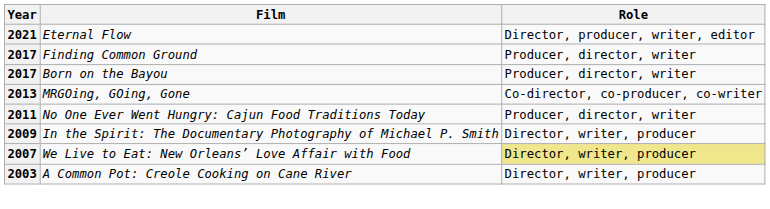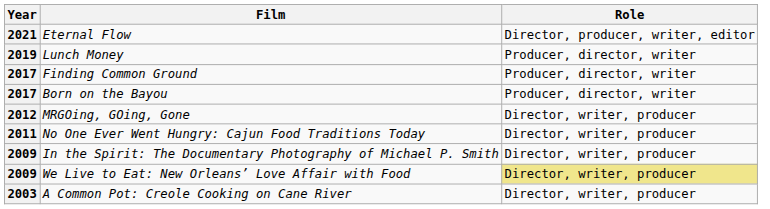 <table class=wikitable>
 <tr>
 <th>Year</th>
 <th>Film</th>
 <th>Role</th>
 </tr>
 <tr>
 <th>2021</th>
 <td><em>Eternal Flow</em></td>
 <td>Director, producer, writer, editor</td>
 </tr>
 <tr>
+<th>2019</th>
+<td><em>Lunch Money</em></td>
+<td>Producer, director, writer</td>
+</tr>
+<tr>
 <th>2017</th>
 <td><em>Finding Common Ground</em></td>
 <td>Producer, director, writer</td>
 </tr>
 <tr>
 <th>2017</th>
 <td><em>Born on the Bayou</em></td>
 <td>Producer, director, writer</td>
 </tr>
 <tr>
-<th>2013</th>
+<th>2012</th>
 <td><em>MRGOing, GOing, Gone</em></td>
-<td>Co-director, co-producer, co-writer</td>
+<td>Director, writer, producer</td>
 </tr>
 <tr>
 <th>2011</th>
 <td><em>No One Ever Went Hungry: Cajun Food Traditions Today</em></td>
-<td>Producer, director, writer</td>
+<td>Director, writer, producer</td>
 </tr>
 <tr>
 <th>2009</th>
 <td><em>In the Spirit: The Documentary Photography of Michael P. Smith</em></td>
 <td>Director, writer, producer</td>
 </tr>
 <tr>
-<th>2007</th>
+<th>2009</th>
 <td><em>We Live to Eat: New Orleans’ Love Affair with Food</em></td>
 <td style="background: khaki;">Director, writer, producer</td>
 </tr>
 <tr>
 <th>2003</th>
 <td><em>A Common Pot: Creole Cooking on Cane River</em></td>
 <td>Director, writer, producer</td>
 </tr>
 </table>
